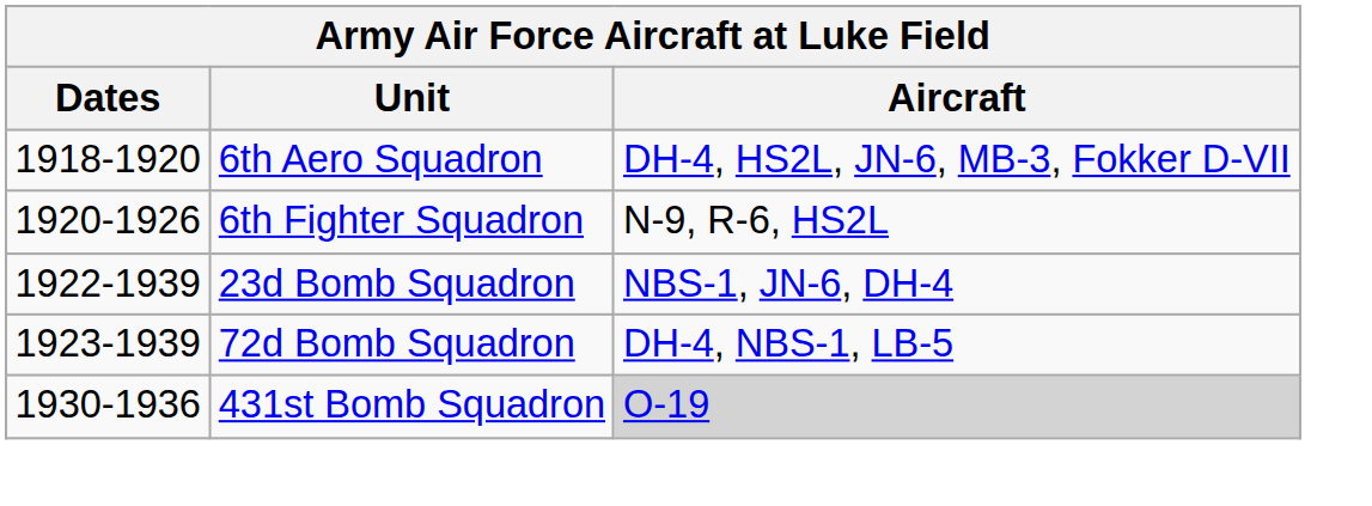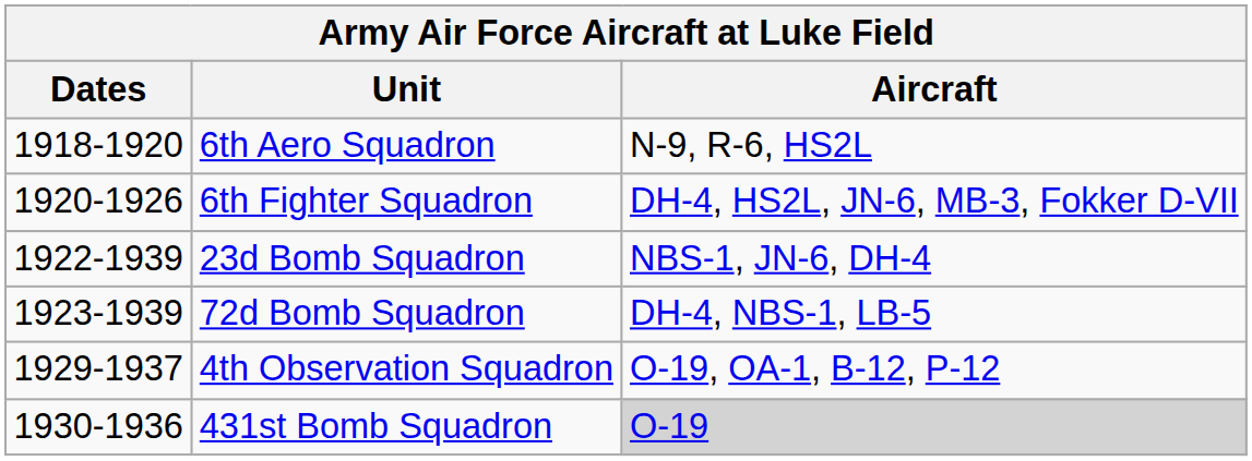 <table class = "wikitable">
 <tr>
 <th colspan="3">Army Air Force Aircraft at Luke Field</th>
 </tr>
 <tr>
 <th>Dates</th>
 <th>Unit</th>
 <th>Aircraft</th>
 </tr>
 <tr>
 <td>1918-1920</td>
 <td><a href='#'>6th Aero Squadron</a></td>
-<td><a href='#'>DH-4</a>, <a href='#'>HS2L</a>, <a href='#'>JN-6</a>, <a href='#'>MB-3</a>, <a href='#'>Fokker D-VII</a></td>
+<td>N-9, R-6, <a href='#'>HS2L</a></td>
 </tr>
 <tr>
 <td>1920-1926</td>
 <td><a href='#'>6th Fighter Squadron</a></td>
-<td>N-9, R-6, <a href='#'>HS2L</a></td>
+<td><a href='#'>DH-4</a>, <a href='#'>HS2L</a>, <a href='#'>JN-6</a>, <a href='#'>MB-3</a>, <a href='#'>Fokker D-VII</a></td>
 </tr>
 <tr>
 <td>1922-1939</td>
 <td><a href='#'>23d Bomb Squadron</a></td>
 <td><a href='#'>NBS-1</a>, <a href='#'>JN-6</a>, <a href='#'>DH-4</a></td>
 </tr>
 <tr>
 <td>1923-1939</td>
 <td><a href='#'>72d Bomb Squadron</a></td>
 <td><a href='#'>DH-4</a>, <a href='#'>NBS-1</a>, <a href='#'>LB-5</a></td>
 </tr>
 <tr>
+<td>1929-1937</td>
+<td><a href='#'>4th Observation Squadron</a></td>
+<td><a href='#'>O-19</a>, <a href='#'>OA-1</a>, <a href='#'>B-12</a>, <a href='#'>P-12</a></td>
+</tr>
+<tr>
 <td>1930-1936</td>
 <td><a href='#'>431st Bomb Squadron</a></td>
 <td style="background: lightgrey;"><a href='#'>O-19</a></td>
 </tr>
 </table>
